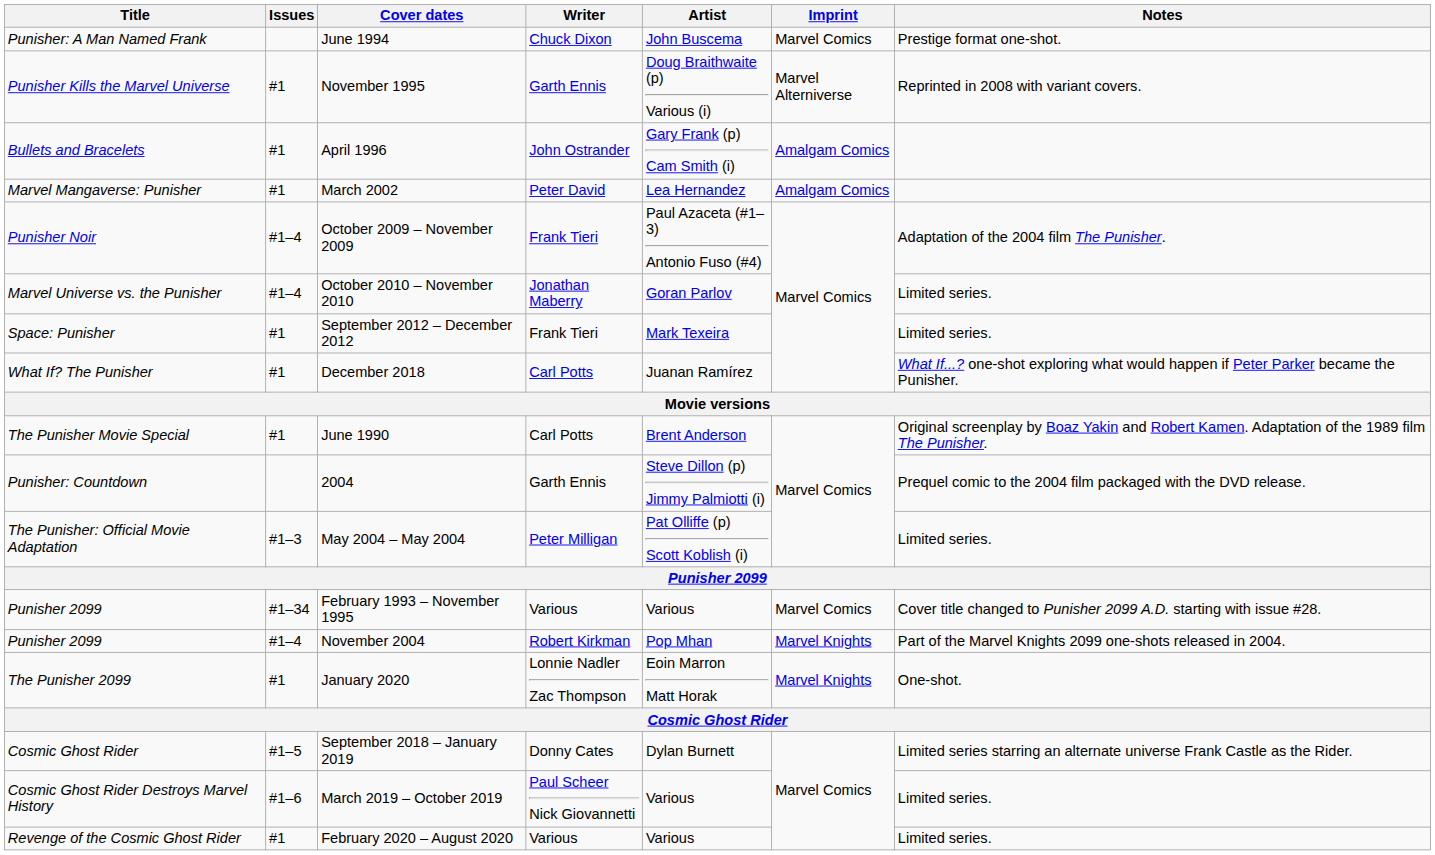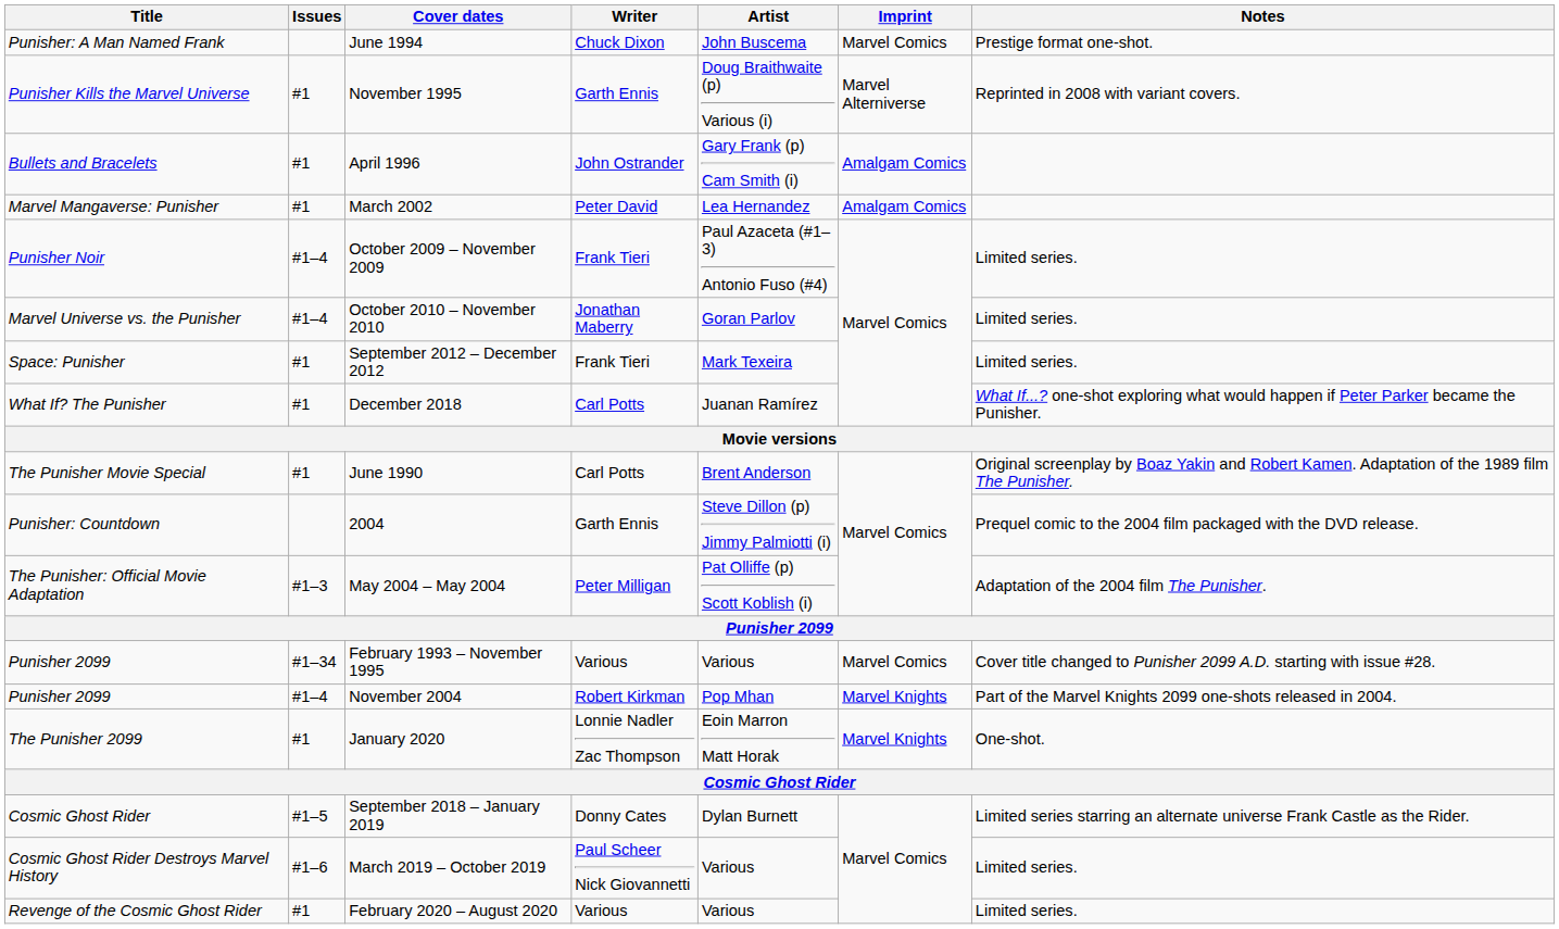 <table class="wikitable">
 <tr>
 <th>Title</th>
 <th>Issues</th>
 <th><a href='#'>Cover dates</a></th>
 <th>Writer</th>
 <th>Artist</th>
 <th><a href='#'>Imprint</a></th>
 <th>Notes</th>
 </tr>
 <tr>
 <td><em>Punisher: A Man Named Frank</em></td>
 <td></td>
 <td>June 1994</td>
 <td><a href='#'>Chuck Dixon</a></td>
 <td><a href='#'>John Buscema</a></td>
 <td>Marvel Comics</td>
 <td>Prestige format one-shot.</td>
 </tr>
 <tr>
 <td><em><a href='#'>Punisher Kills the Marvel Universe</a></em></td>
 <td>#1</td>
 <td>November 1995</td>
 <td><a href='#'>Garth Ennis</a></td>
 <td><a href='#'>Doug Braithwaite</a> (p)<hr>Various (i)</td>
 <td>Marvel Alterniverse</td>
 <td>Reprinted in 2008 with variant covers.</td>
 </tr>
 <tr>
 <td><em><a href='#'>Bullets and Bracelets</a></em></td>
 <td>#1</td>
 <td>April 1996</td>
 <td><a href='#'>John Ostrander</a></td>
 <td><a href='#'>Gary Frank</a> (p)<hr><a href='#'>Cam Smith</a> (i)</td>
 <td><a href='#'>Amalgam Comics</a></td>
 <td></td>
 </tr>
 <tr>
 <td><em>Marvel Mangaverse: Punisher</em></td>
 <td>#1</td>
 <td>March 2002</td>
 <td><a href='#'>Peter David</a></td>
 <td><a href='#'>Lea Hernandez</a></td>
 <td><a href='#'>Amalgam Comics</a></td>
 <td></td>
 </tr>
 <tr>
 <td><em><a href='#'>Punisher Noir</a></em></td>
 <td>#1–4</td>
 <td>October 2009 – November 2009</td>
 <td><a href='#'>Frank Tieri</a></td>
 <td>Paul Azaceta (#1–3)<hr>Antonio Fuso (#4)</td>
 <td rowspan="4">Marvel Comics</td>
-<td>Adaptation of the 2004 film <em><a href='#'>The Punisher</a></em>.</td>
+<td>Limited series.</td>
 </tr>
 <tr>
 <td><em>Marvel Universe vs. the Punisher</em></td>
 <td>#1–4</td>
 <td>October 2010 – November 2010</td>
 <td><a href='#'>Jonathan Maberry</a></td>
 <td><a href='#'>Goran Parlov</a></td>
 <td>Limited series.</td>
 </tr>
 <tr>
 <td><em>Space: Punisher</em></td>
 <td>#1</td>
 <td>September 2012 – December 2012</td>
 <td>Frank Tieri</td>
 <td><a href='#'>Mark Texeira</a></td>
 <td>Limited series.</td>
 </tr>
 <tr>
 <td><em>What If? The Punisher</em></td>
 <td>#1</td>
 <td>December 2018</td>
 <td><a href='#'>Carl Potts</a></td>
 <td>Juanan Ramírez</td>
 <td><a href='#'><em>What If...?</em></a> one-shot exploring what would happen if <a href='#'>Peter Parker</a> became the Punisher.</td>
 </tr>
 <tr>
 <th colspan="7">Movie versions</th>
 </tr>
 <tr>
 <td><em>The Punisher Movie Special</em></td>
 <td>#1</td>
 <td>June 1990</td>
 <td>Carl Potts</td>
 <td><a href='#'>Brent Anderson</a></td>
 <td rowspan="3">Marvel Comics</td>
 <td>Original screenplay by <a href='#'>Boaz Yakin</a> and <a href='#'>Robert Kamen</a>. Adaptation of the 1989 film <em><a href='#'>The Punisher</a>.</em></td>
 </tr>
 <tr>
 <td><em>Punisher: Countdown</em></td>
 <td></td>
 <td>2004</td>
 <td>Garth Ennis</td>
 <td><a href='#'>Steve Dillon</a> (p)<hr><a href='#'>Jimmy Palmiotti</a> (i)</td>
 <td>Prequel comic to the 2004 film packaged with the DVD release.</td>
 </tr>
 <tr>
 <td><em>The Punisher: Official Movie Adaptation</em></td>
 <td>#1–3</td>
 <td>May 2004 – May 2004</td>
 <td><a href='#'>Peter Milligan</a></td>
 <td><a href='#'>Pat Olliffe</a> (p)<hr><a href='#'>Scott Koblish</a> (i)</td>
-<td>Limited series.</td>
+<td>Adaptation of the 2004 film <em><a href='#'>The Punisher</a></em>.</td>
 </tr>
 <tr>
 <th colspan="7"><em><a href='#'>Punisher 2099</a></em></th>
 </tr>
 <tr>
 <td><em>Punisher 2099</em></td>
 <td>#1–34</td>
 <td>February 1993 – November 1995</td>
 <td>Various</td>
 <td>Various</td>
 <td>Marvel Comics</td>
 <td>Cover title changed to <em>Punisher 2099 A.D.</em> starting with issue #28.</td>
 </tr>
 <tr>
 <td><em>Punisher 2099</em></td>
 <td>#1–4</td>
 <td>November 2004</td>
 <td><a href='#'>Robert Kirkman</a></td>
 <td><a href='#'>Pop Mhan</a></td>
 <td><a href='#'>Marvel Knights</a></td>
 <td>Part of the Marvel Knights 2099 one-shots released in 2004.</td>
 </tr>
 <tr>
 <td><em>The Punisher 2099</em></td>
 <td>#1</td>
 <td>January 2020</td>
 <td>Lonnie Nadler<hr>Zac Thompson</td>
 <td>Eoin Marron<hr>Matt Horak</td>
 <td><a href='#'>Marvel Knights</a></td>
 <td>One-shot.</td>
 </tr>
 <tr>
 <th colspan="7"><em><a href='#'>Cosmic Ghost Rider</a></em></th>
 </tr>
 <tr>
 <td><em>Cosmic Ghost Rider</em></td>
 <td>#1–5</td>
 <td>September 2018 – January 2019</td>
 <td>Donny Cates</td>
 <td>Dylan Burnett</td>
 <td rowspan="3">Marvel Comics</td>
 <td>Limited series starring an alternate universe Frank Castle as the Rider.</td>
 </tr>
 <tr>
 <td><em>Cosmic Ghost Rider Destroys Marvel History</em></td>
 <td>#1–6</td>
 <td>March 2019 – October 2019</td>
 <td><a href='#'>Paul Scheer</a><hr>Nick Giovannetti</td>
 <td>Various</td>
 <td>Limited series.</td>
 </tr>
 <tr>
 <td><em>Revenge of the Cosmic Ghost Rider</em></td>
 <td>#1</td>
 <td>February 2020 – August 2020</td>
 <td>Various</td>
 <td>Various</td>
 <td>Limited series.</td>
 </tr>
 </table>
